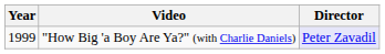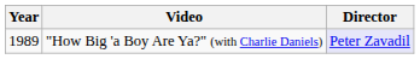 <table class="wikitable">
 <tr>
 <th>Year</th>
 <th>Video</th>
 <th>Director</th>
 </tr>
 <tr>
-<td>1999</td>
+<td>1989</td>
 <td>"How Big 'a Boy Are Ya?" <small>(with <a href='#'>Charlie Daniels</a>)</small></td>
 <td style="background: lavender;"><a href='#'>Peter Zavadil</a></td>
 </tr>
 </table>
